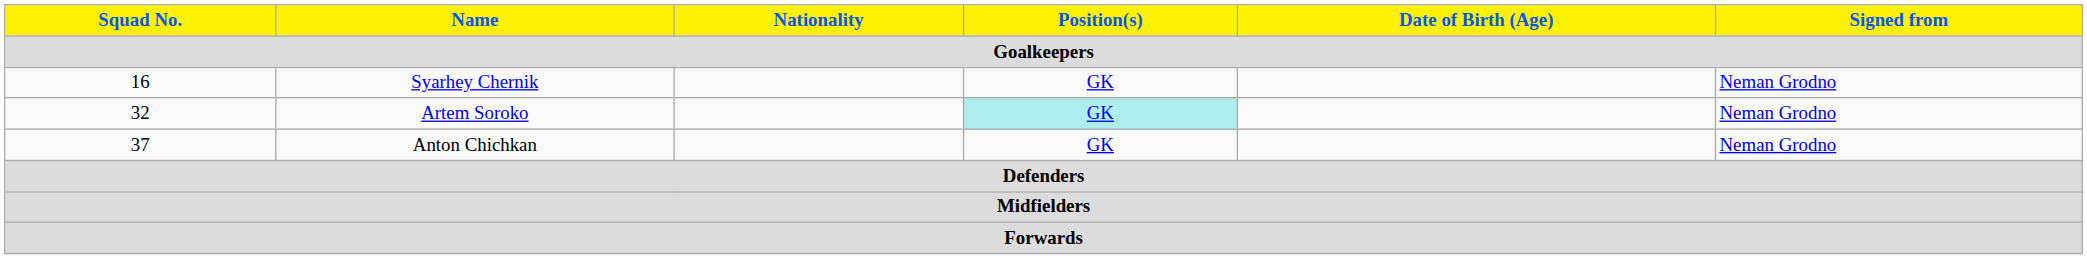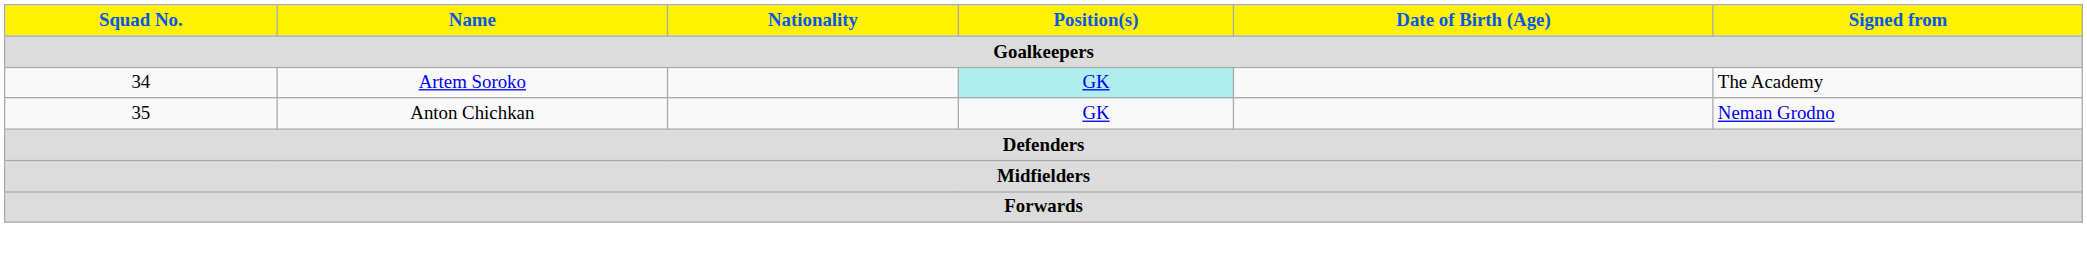 <table class="wikitable" style="text-align:center; font-size:90%; width:80%;">
 <tr>
 <th style="background:#FFF200; color:#0657EC; text-align:center;">Squad No.</th>
 <th style="background:#FFF200; color:#0657EC; text-align:center;">Name</th>
 <th style="background:#FFF200; color:#0657EC; text-align:center;">Nationality</th>
 <th style="background:#FFF200; color:#0657EC; text-align:center;">Position(s)</th>
 <th style="background:#FFF200; color:#0657EC; text-align:center;">Date of Birth (Age)</th>
 <th style="background:#FFF200; color:#0657EC; text-align:center;">Signed from</th>
 </tr>
 <tr>
 <th colspan="6" style="background:#dcdcdc; text-align:center">Goalkeepers</th>
 </tr>
 <tr>
-<td>16</td>
-<td><a href='#'>Syarhey Chernik</a></td>
-<td></td>
-<td><a href='#'>GK</a></td>
-<td></td>
-<td align=left> <a href='#'>Neman Grodno</a></td>
-</tr>
-<tr>
-<td>32</td>
+<td>34</td>
 <td><a href='#'>Artem Soroko</a></td>
 <td></td>
 <td style="background: paleturquoise;"><a href='#'>GK</a></td>
 <td></td>
-<td align=left> <a href='#'>Neman Grodno</a></td>
+<td align=left>The Academy</td>
 </tr>
 <tr>
-<td>37</td>
+<td>35</td>
 <td>Anton Chichkan</td>
 <td></td>
 <td><a href='#'>GK</a></td>
 <td></td>
 <td align=left> <a href='#'>Neman Grodno</a></td>
 </tr>
 <tr>
 <th colspan="6" style="background:#dcdcdc; text-align:center">Defenders</th>
 </tr>
 <tr>
 <th colspan="6" style="background:#dcdcdc; text-align:center">Midfielders</th>
 </tr>
 <tr>
 <th colspan="6" style="background:#dcdcdc; text-align:center">Forwards</th>
 </tr>
 </table>
